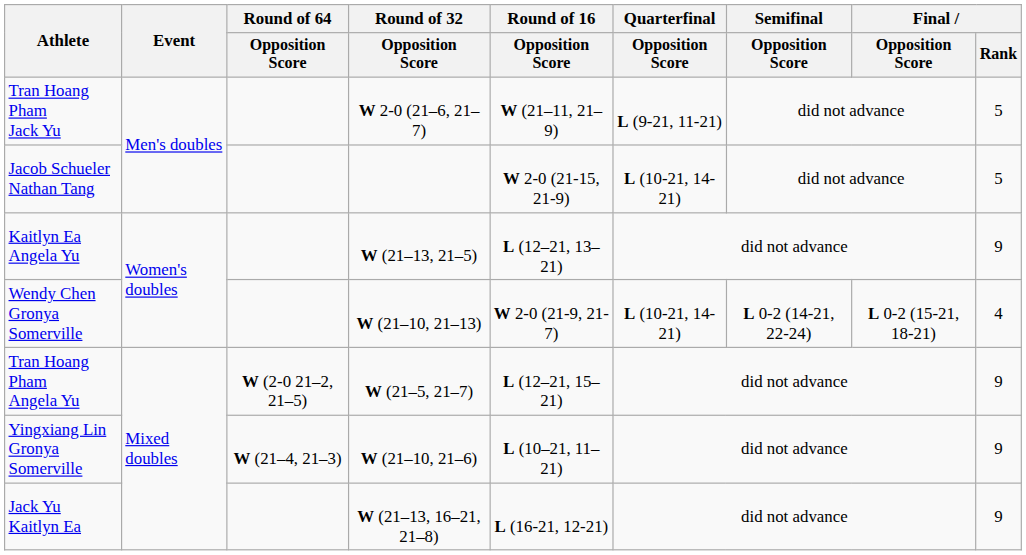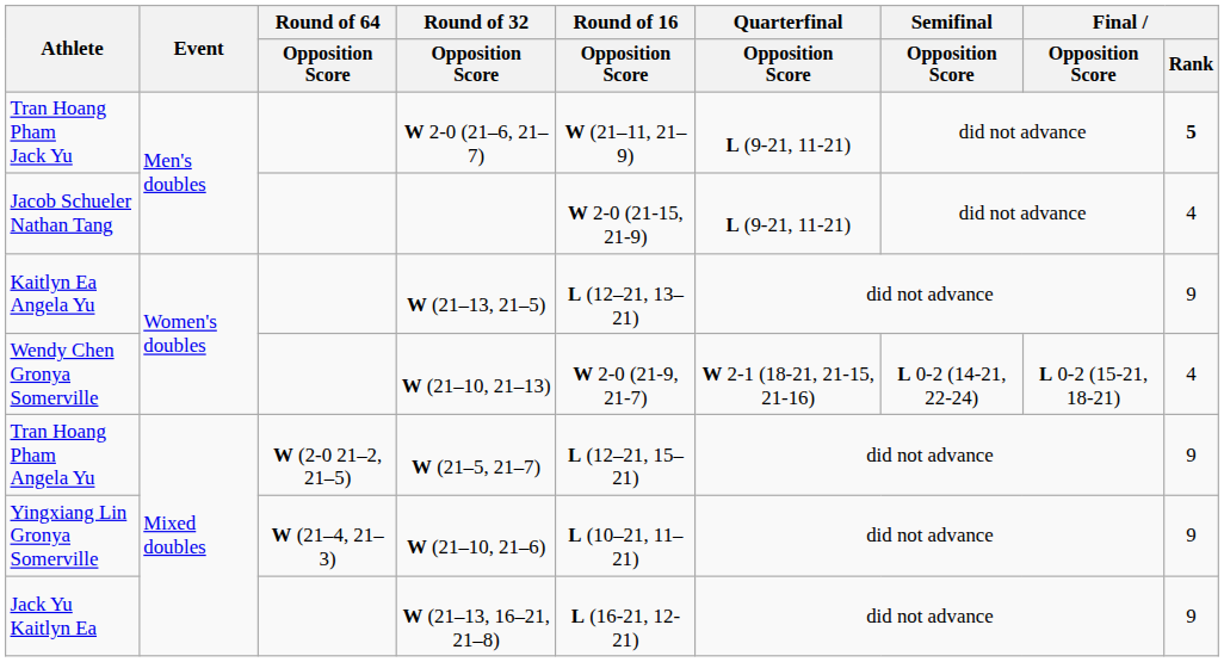 <table class=wikitable style="font-size:90%">
 <tr>
 <th rowspan=2>Athlete</th>
 <th rowspan=2>Event</th>
 <th>Round of 64</th>
 <th>Round of 32</th>
 <th>Round of 16</th>
 <th>Quarterfinal</th>
 <th>Semifinal</th>
 <th colspan=2>Final / </th>
 </tr>
 <tr style="font-size:95%">
 <th>Opposition<br>Score</th>
 <th>Opposition<br>Score</th>
 <th>Opposition<br>Score</th>
 <th>Opposition<br>Score</th>
 <th>Opposition<br>Score</th>
 <th>Opposition<br>Score</th>
 <th>Rank</th>
 </tr>
 <tr align=center>
 <td align=left><a href='#'>Tran Hoang Pham</a><br><a href='#'>Jack Yu</a></td>
 <td align=left rowspan=2><a href='#'>Men's doubles</a></td>
 <td></td>
 <td><br><strong>W</strong> 2-0 (21–6, 21–7)</td>
 <td><br><strong>W</strong> (21–11, 21–9)</td>
 <td><br><strong>L</strong> (9-21, 11-21)</td>
 <td colspan=2>did not advance</td>
-<td>5</td>
+<td><strong>5</strong></td>
 </tr>
 <tr align=center>
 <td align=left><a href='#'>Jacob Schueler</a><br><a href='#'>Nathan Tang</a></td>
 <td></td>
 <td></td>
 <td><br><strong>W</strong> 2-0 (21-15, 21-9)</td>
-<td><br><strong>L</strong> (10-21, 14-21)</td>
+<td><br><strong>L</strong> (9-21, 11-21)</td>
 <td colspan=2>did not advance</td>
-<td>5</td>
+<td>4</td>
 </tr>
 <tr align=center>
 <td align=left><a href='#'>Kaitlyn Ea</a><br><a href='#'>Angela Yu</a></td>
 <td align=left rowspan=2><a href='#'>Women's doubles</a></td>
 <td></td>
 <td><br><strong>W</strong> (21–13, 21–5)</td>
 <td><br><strong>L</strong> (12–21, 13–21)</td>
 <td colspan=3>did not advance</td>
 <td>9</td>
 </tr>
 <tr align=center>
 <td align=left><a href='#'>Wendy Chen</a><br><a href='#'>Gronya Somerville</a></td>
 <td></td>
 <td><br><strong>W</strong> (21–10, 21–13)</td>
 <td><br><strong>W</strong> 2-0 (21-9, 21-7)</td>
-<td><br><strong>L</strong> (10-21, 14-21)</td>
+<td><br><strong>W</strong> 2-1 (18-21, 21-15, 21-16)</td>
 <td><br><strong>L</strong> 0-2 (14-21, 22-24)</td>
 <td><br><strong>L</strong> 0-2 (15-21, 18-21)</td>
 <td>4</td>
 </tr>
 <tr align=center>
 <td align=left><a href='#'>Tran Hoang Pham</a><br><a href='#'>Angela Yu</a></td>
 <td align=left rowspan=3><a href='#'>Mixed doubles</a></td>
 <td><br><strong>W</strong> (2-0 21–2, 21–5)</td>
 <td><br><strong>W</strong> (21–5, 21–7)</td>
 <td><br><strong>L</strong> (12–21, 15–21)</td>
 <td colspan=3>did not advance</td>
 <td>9</td>
 </tr>
 <tr align=center>
 <td align=left><a href='#'>Yingxiang Lin</a><br><a href='#'>Gronya Somerville</a></td>
 <td><br><strong>W</strong> (21–4, 21–3)</td>
 <td><br><strong>W</strong> (21–10, 21–6)</td>
 <td><br><strong>L</strong> (10–21, 11–21)</td>
 <td colspan=3>did not advance</td>
 <td>9</td>
 </tr>
 <tr align=center>
 <td align=left><a href='#'>Jack Yu</a><br><a href='#'>Kaitlyn Ea</a></td>
 <td></td>
 <td><br><strong>W</strong> (21–13, 16–21, 21–8)</td>
 <td><br><strong>L</strong> (16-21, 12-21)</td>
 <td colspan=3>did not advance</td>
 <td>9</td>
 </tr>
 </table>
